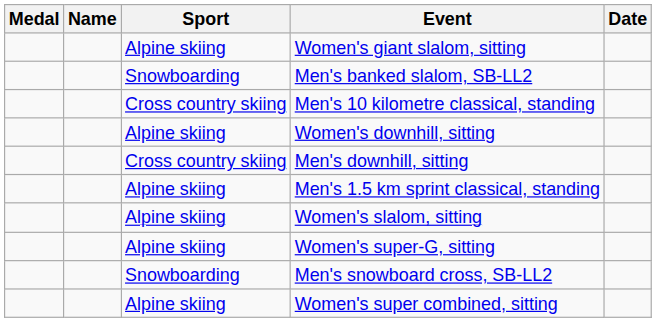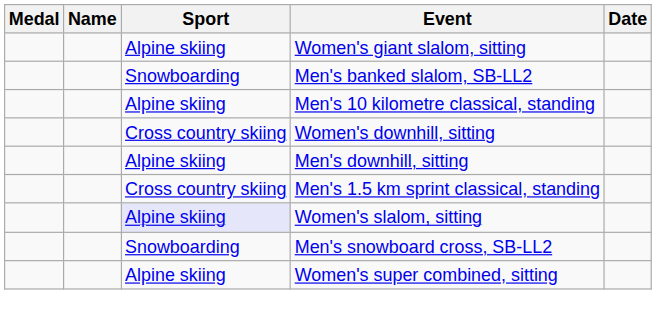 <table class="wikitable sortable" style="font-size: 95%;">
 <tr>
 <th>Medal</th>
 <th>Name</th>
 <th>Sport</th>
 <th>Event</th>
 <th>Date</th>
 </tr>
 <tr>
 <td></td>
 <td></td>
 <td><a href='#'>Alpine skiing</a></td>
 <td><a href='#'>Women's giant slalom, sitting</a></td>
 <td></td>
 </tr>
 <tr>
 <td></td>
 <td></td>
 <td><a href='#'>Snowboarding</a></td>
 <td><a href='#'>Men's banked slalom, SB-LL2</a></td>
 <td></td>
 </tr>
 <tr>
 <td></td>
 <td></td>
-<td><a href='#'>Cross country skiing</a></td>
+<td><a href='#'>Alpine skiing</a></td>
 <td><a href='#'>Men's 10 kilometre classical, standing</a></td>
 <td></td>
 </tr>
 <tr>
 <td></td>
 <td></td>
-<td><a href='#'>Alpine skiing</a></td>
+<td><a href='#'>Cross country skiing</a></td>
 <td><a href='#'>Women's downhill, sitting</a></td>
 <td></td>
 </tr>
 <tr>
 <td></td>
 <td></td>
-<td><a href='#'>Cross country skiing</a></td>
+<td><a href='#'>Alpine skiing</a></td>
 <td><a href='#'>Men's downhill, sitting</a></td>
 <td></td>
 </tr>
 <tr>
 <td></td>
 <td></td>
-<td><a href='#'>Alpine skiing</a></td>
+<td><a href='#'>Cross country skiing</a></td>
 <td><a href='#'>Men's 1.5 km sprint classical, standing</a></td>
 <td></td>
 </tr>
 <tr>
 <td></td>
 <td></td>
-<td><a href='#'>Alpine skiing</a></td>
+<td style="background: lavender;"><a href='#'>Alpine skiing</a></td>
 <td><a href='#'>Women's slalom, sitting</a></td>
-<td></td>
-</tr>
-<tr>
-<td></td>
-<td></td>
-<td><a href='#'>Alpine skiing</a></td>
-<td><a href='#'>Women's super-G, sitting</a></td>
 <td></td>
 </tr>
 <tr>
 <td></td>
 <td></td>
 <td><a href='#'>Snowboarding</a></td>
 <td><a href='#'>Men's snowboard cross, SB-LL2</a></td>
 <td></td>
 </tr>
 <tr>
 <td></td>
 <td></td>
 <td><a href='#'>Alpine skiing</a></td>
 <td><a href='#'>Women's super combined, sitting</a></td>
 <td></td>
 </tr>
 </table>
